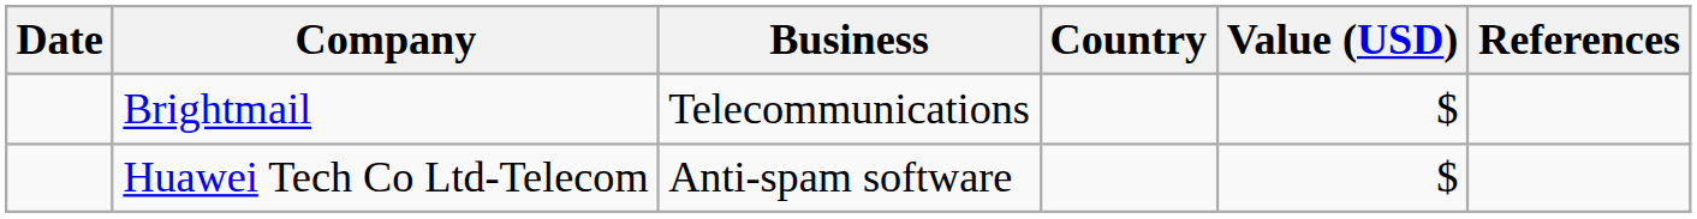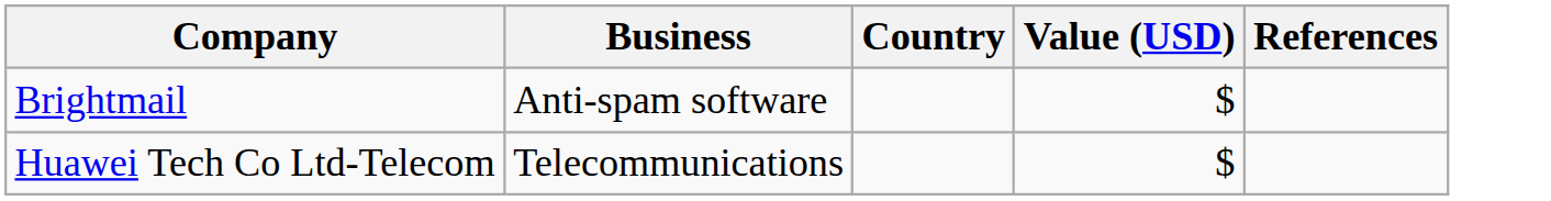 <table class="wikitable sortable">
 <tr>
-<th>Date</th>
 <th>Company</th>
 <th>Business</th>
 <th>Country</th>
 <th>Value (<a href='#'>USD</a>)</th>
 <th class="unsortable">References</th>
 </tr>
 <tr>
+<td><a href='#'>Brightmail</a></td>
+<td>Anti-spam software</td>
 <td></td>
-<td><a href='#'>Brightmail</a></td>
+<td align="right">$</td>
+<td style="text-align:center;"></td>
+</tr>
+<tr>
+<td><a href='#'>Huawei</a> Tech Co Ltd-Telecom</td>
 <td>Telecommunications</td>
 <td></td>
 <td align="right">$</td>
 <td style="text-align:center;"></td>
 </tr>
-<tr>
-<td></td>
-<td><a href='#'>Huawei</a> Tech Co Ltd-Telecom</td>
-<td>Anti-spam software</td>
-<td></td>
-<td align="right">$</td>
-<td style="text-align:center;"></td>
-</tr>
 </table>
